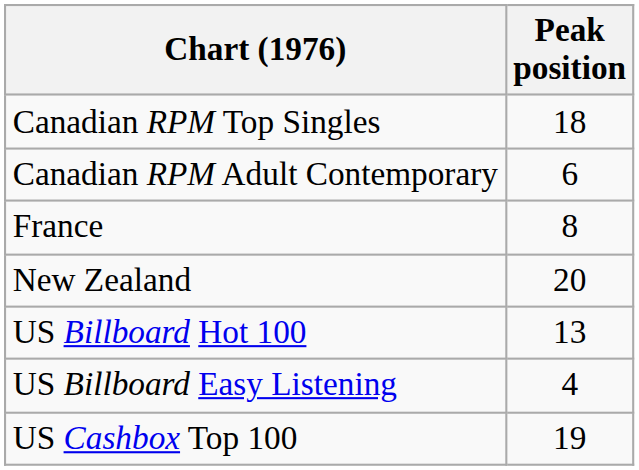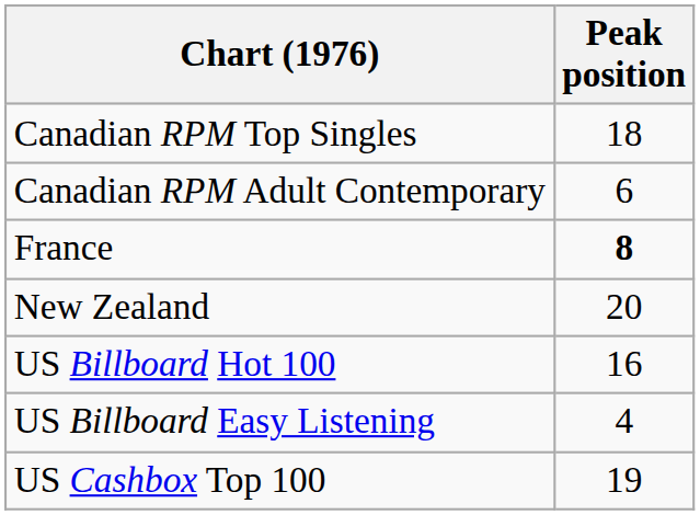 <table class="wikitable sortable">
 <tr>
 <th>Chart (1976)</th>
 <th>Peak<br>position</th>
 </tr>
 <tr>
 <td>Canadian <em>RPM</em> Top Singles</td>
 <td style="text-align:center;">18</td>
 </tr>
 <tr>
 <td>Canadian <em>RPM</em> Adult Contemporary</td>
 <td style="text-align:center;">6</td>
 </tr>
 <tr>
 <td>France</td>
-<td style="text-align:center;">8</td>
+<td style="text-align:center;"><strong>8</strong></td>
 </tr>
 <tr>
 <td>New Zealand</td>
 <td style="text-align:center;">20</td>
 </tr>
 <tr>
 <td>US <em><a href='#'>Billboard</a></em> <a href='#'>Hot 100</a></td>
-<td style="text-align:center;">13</td>
+<td style="text-align:center;">16</td>
 </tr>
 <tr>
 <td>US <em>Billboard</em> <a href='#'>Easy Listening</a></td>
 <td style="text-align:center;">4</td>
 </tr>
 <tr>
 <td>US <em><a href='#'>Cashbox</a></em> Top 100</td>
 <td style="text-align:center;">19</td>
 </tr>
 </table>
